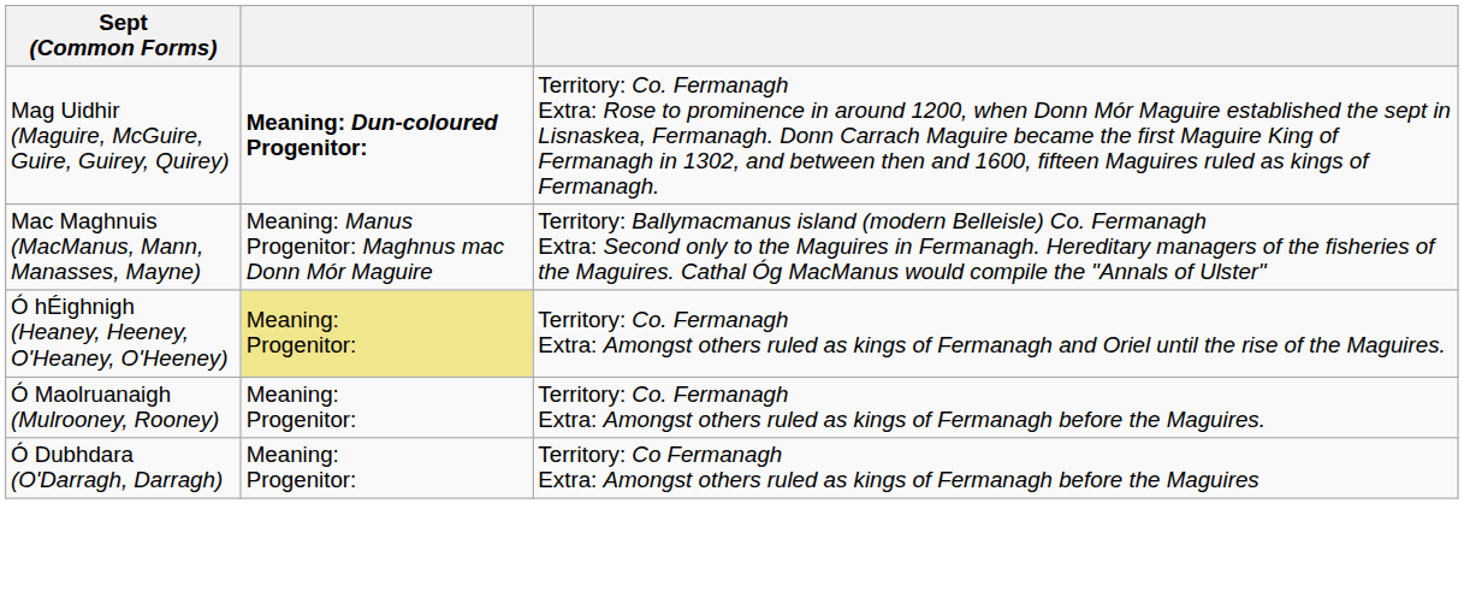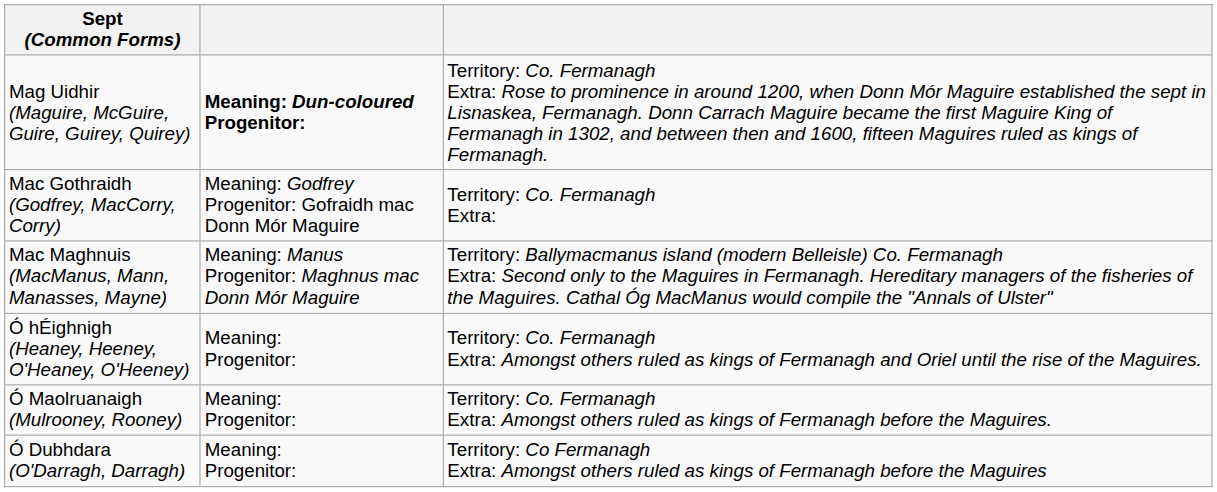 <table class="wikitable">
 <tr>
 <th width="160"><strong>Sept</strong><br><strong><em>(Common Forms)</em></strong></th>
 <th width="200"></th>
 <th width="650"></th>
 </tr>
 <tr>
 <td>Mag Uidhir<br><em>(Maguire, McGuire, Guire, Guirey, Quirey)</em></td>
 <td><strong>Meaning: <em>Dun-coloured</em><br>Progenitor:</strong></td>
 <td>Territory: <em>Co. Fermanagh</em><br>Extra: <em>Rose to prominence in around 1200, when Donn Mór Maguire established the sept in Lisnaskea, Fermanagh. Donn Carrach Maguire became the first Maguire King of Fermanagh in 1302, and between then and 1600, fifteen Maguires ruled as kings of Fermanagh.</em></td>
 </tr>
 <tr>
+<td>Mac Gothraidh<br><em>(Godfrey, MacCorry, Corry)</em></td>
+<td>Meaning: <em>Godfrey</em><br>Progenitor: Gofraidh mac Donn Mór Maguire</td>
+<td>Territory: <em>Co. Fermanagh</em><br>Extra:</td>
+</tr>
+<tr>
 <td>Mac Maghnuis<br><em>(MacManus, Mann, Manasses, Mayne)</em></td>
 <td>Meaning:  <em>Manus</em><br>Progenitor:  <em>Maghnus mac Donn Mór Maguire</em></td>
 <td>Territory: <em>Ballymacmanus island (modern Belleisle) Co. Fermanagh</em><br>Extra: <em>Second only to the Maguires in Fermanagh. Hereditary managers of the fisheries of the Maguires. Cathal Óg MacManus would compile the "Annals of Ulster"</em></td>
 </tr>
 <tr>
 <td>Ó hÉighnigh<br><em>(Heaney, Heeney, O'Heaney, O'Heeney)</em></td>
-<td style="background: khaki;">Meaning:<br>Progenitor:</td>
+<td>Meaning:<br>Progenitor:</td>
 <td>Territory: <em>Co. Fermanagh</em><br>Extra: <em>Amongst others ruled as kings of Fermanagh and Oriel until the rise of the Maguires.</em></td>
 </tr>
 <tr>
 <td>Ó Maolruanaigh<br><em>(Mulrooney, Rooney)</em></td>
 <td>Meaning:<br>Progenitor:</td>
 <td>Territory: <em>Co. Fermanagh</em><br>Extra: <em>Amongst others ruled as kings of Fermanagh before the Maguires.</em></td>
 </tr>
 <tr>
 <td>Ó Dubhdara<br><em>(O'Darragh, Darragh)</em></td>
 <td>Meaning:<br>Progenitor:</td>
 <td>Territory: <em>Co Fermanagh</em><br>Extra: <em>Amongst others ruled as kings of Fermanagh before the Maguires</em></td>
 </tr>
 </table>
